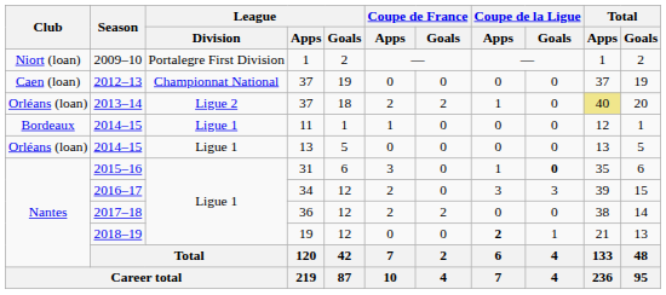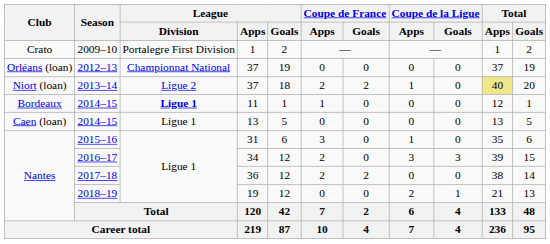 <table class="wikitable" style="text-align:center">
 <tr>
 <th rowspan="2">Club</th>
 <th rowspan="2">Season</th>
 <th colspan="3">League</th>
 <th colspan="2"><a href='#'>Coupe de France</a></th>
 <th colspan="2"><a href='#'>Coupe de la Ligue</a></th>
 <th colspan="2">Total</th>
 </tr>
 <tr>
 <th>Division</th>
 <th>Apps</th>
 <th>Goals</th>
 <th>Apps</th>
 <th>Goals</th>
 <th>Apps</th>
 <th>Goals</th>
 <th>Apps</th>
 <th>Goals</th>
 </tr>
 <tr>
-<td><a href='#'>Niort</a> (loan)</td>
+<td>Crato</td>
 <td>2009–10</td>
 <td>Portalegre First Division</td>
 <td>1</td>
 <td>2</td>
 <td colspan="2">—</td>
 <td colspan="2">—</td>
 <td>1</td>
 <td>2</td>
 </tr>
 <tr>
-<td><a href='#'>Caen</a> (loan)</td>
+<td><a href='#'>Orléans</a> (loan)</td>
 <td><a href='#'>2012–13</a></td>
 <td><a href='#'>Championnat National</a></td>
 <td>37</td>
 <td>19</td>
 <td>0</td>
 <td>0</td>
 <td>0</td>
 <td>0</td>
 <td>37</td>
 <td>19</td>
 </tr>
 <tr>
-<td><a href='#'>Orléans</a> (loan)</td>
+<td><a href='#'>Niort</a> (loan)</td>
 <td><a href='#'>2013–14</a></td>
 <td><a href='#'>Ligue 2</a></td>
 <td>37</td>
 <td>18</td>
 <td>2</td>
 <td>2</td>
 <td>1</td>
 <td>0</td>
 <td style="background: khaki;">40</td>
 <td>20</td>
 </tr>
 <tr>
 <td><a href='#'>Bordeaux</a></td>
 <td><a href='#'>2014–15</a></td>
-<td><a href='#'>Ligue 1</a></td>
+<td><strong><a href='#'>Ligue 1</a></strong></td>
 <td>11</td>
 <td>1</td>
 <td>1</td>
 <td>0</td>
 <td>0</td>
 <td>0</td>
 <td>12</td>
 <td>1</td>
 </tr>
 <tr>
-<td><a href='#'>Orléans</a> (loan)</td>
+<td><a href='#'>Caen</a> (loan)</td>
 <td><a href='#'>2014–15</a></td>
 <td>Ligue 1</td>
 <td>13</td>
 <td>5</td>
 <td>0</td>
 <td>0</td>
 <td>0</td>
 <td>0</td>
 <td>13</td>
 <td>5</td>
 </tr>
 <tr>
 <td rowspan="5"><a href='#'>Nantes</a></td>
 <td><a href='#'>2015–16</a></td>
 <td rowspan="4">Ligue 1</td>
 <td>31</td>
 <td>6</td>
 <td>3</td>
 <td>0</td>
 <td>1</td>
-<td><strong>0</strong></td>
+<td>0</td>
 <td>35</td>
 <td>6</td>
 </tr>
 <tr>
 <td><a href='#'>2016–17</a></td>
 <td>34</td>
 <td>12</td>
 <td>2</td>
 <td>0</td>
 <td>3</td>
 <td>3</td>
 <td>39</td>
 <td>15</td>
 </tr>
 <tr>
 <td><a href='#'>2017–18</a></td>
 <td>36</td>
 <td>12</td>
 <td>2</td>
 <td>2</td>
 <td>0</td>
 <td>0</td>
 <td>38</td>
 <td>14</td>
 </tr>
 <tr>
 <td><a href='#'>2018–19</a></td>
 <td>19</td>
 <td>12</td>
 <td>0</td>
 <td>0</td>
-<td><strong>2</strong></td>
+<td>2</td>
 <td>1</td>
 <td>21</td>
 <td>13</td>
 </tr>
 <tr>
 <th colspan="2">Total</th>
 <th>120</th>
 <th>42</th>
 <th>7</th>
 <th>2</th>
 <th>6</th>
 <th>4</th>
 <th>133</th>
 <th>48</th>
 </tr>
 <tr>
 <th colspan="3">Career total</th>
 <th>219</th>
 <th>87</th>
 <th>10</th>
 <th>4</th>
 <th>7</th>
 <th>4</th>
 <th>236</th>
 <th>95</th>
 </tr>
 </table>
